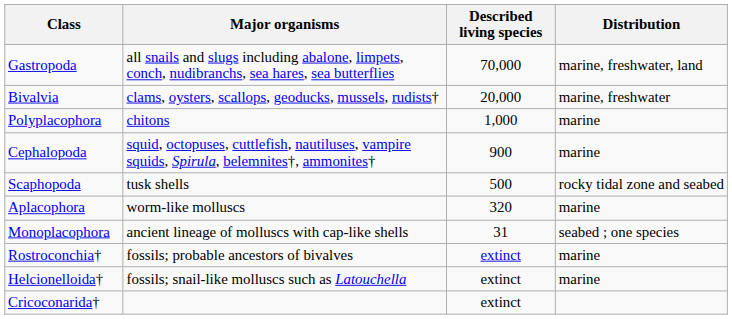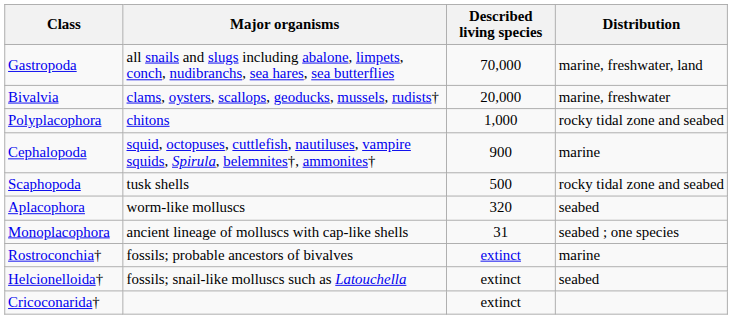 <table class="wikitable" style="margin:1em auto;">
 <tr>
 <th style="width:120px;">Class</th>
 <th style="width:340px;">Major organisms</th>
 <th style="width:110px;">Described living species</th>
 <th>Distribution</th>
 </tr>
 <tr>
 <td><a href='#'>Gastropoda</a> </td>
 <td>all <a href='#'>snails</a> and <a href='#'>slugs</a> including <a href='#'>abalone</a>, <a href='#'>limpets</a>, <a href='#'>conch</a>, <a href='#'>nudibranchs</a>, <a href='#'>sea hares</a>, <a href='#'>sea butterflies</a></td>
 <td style="text-align:center;">70,000</td>
 <td>marine, freshwater, land</td>
 </tr>
 <tr>
 <td><a href='#'>Bivalvia</a> </td>
 <td><a href='#'>clams</a>, <a href='#'>oysters</a>, <a href='#'>scallops</a>, <a href='#'>geoducks</a>, <a href='#'>mussels</a>, <a href='#'>rudists</a>†</td>
 <td style="text-align:center;">20,000</td>
 <td>marine, freshwater</td>
 </tr>
 <tr>
 <td><a href='#'>Polyplacophora</a> </td>
 <td><a href='#'>chitons</a></td>
 <td style="text-align:center;">1,000</td>
-<td>marine</td>
+<td>rocky tidal zone and seabed</td>
 </tr>
 <tr>
 <td><a href='#'>Cephalopoda</a> </td>
 <td><a href='#'>squid</a>, <a href='#'>octopuses</a>, <a href='#'>cuttlefish</a>, <a href='#'>nautiluses</a>, <a href='#'>vampire squids</a>,  <em><a href='#'>Spirula</a></em>, <a href='#'>belemnites</a>†, <a href='#'>ammonites</a>†</td>
 <td style="text-align:center;">900</td>
 <td>marine</td>
 </tr>
 <tr>
 <td><a href='#'>Scaphopoda</a> </td>
 <td>tusk shells</td>
 <td style="text-align:center;">500</td>
 <td>rocky tidal zone and seabed</td>
 </tr>
 <tr>
 <td><a href='#'>Aplacophora</a> </td>
 <td>worm-like molluscs</td>
 <td style="text-align:center;">320</td>
-<td>marine</td>
+<td>seabed </td>
 </tr>
 <tr>
 <td><a href='#'>Monoplacophora</a> </td>
 <td>ancient lineage of molluscs with cap-like shells</td>
 <td style="text-align:center;">31</td>
 <td>seabed ; one species </td>
 </tr>
 <tr>
 <td><a href='#'>Rostroconchia</a>†</td>
 <td>fossils; probable ancestors of bivalves</td>
 <td style="text-align:center;"><a href='#'>extinct</a></td>
 <td>marine</td>
 </tr>
 <tr>
 <td><a href='#'>Helcionelloida</a>†</td>
 <td>fossils; snail-like molluscs such as <em><a href='#'>Latouchella</a></em></td>
 <td style="text-align:center;">extinct</td>
-<td>marine</td>
+<td>seabed </td>
 </tr>
 <tr>
 <td><a href='#'>Cricoconarida</a>†</td>
 <td></td>
 <td style="text-align:center;">extinct</td>
 </tr>
 </table>
